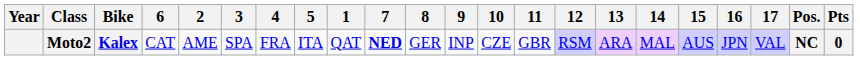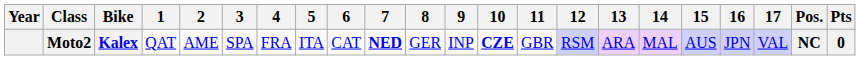 <table class="wikitable" style="text-align:center">
 <tr>
 <th>Year</th>
 <th>Class</th>
 <th>Bike</th>
-<th>6</th>
+<th>1</th>
 <th>2</th>
 <th>3</th>
 <th>4</th>
 <th>5</th>
-<th>1</th>
+<th>6</th>
 <th>7</th>
 <th>8</th>
 <th>9</th>
 <th>10</th>
 <th>11</th>
 <th>12</th>
 <th>13</th>
 <th>14</th>
 <th>15</th>
 <th>16</th>
 <th>17</th>
 <th>Pos.</th>
 <th>Pts</th>
 </tr>
 <tr>
 <th></th>
 <th>Moto2</th>
 <th><a href='#'>Kalex</a></th>
-<td><a href='#'>CAT</a></td>
+<td><a href='#'>QAT</a></td>
 <td><a href='#'>AME</a></td>
 <td><a href='#'>SPA</a></td>
 <td><a href='#'>FRA</a></td>
 <td><a href='#'>ITA</a></td>
-<td><a href='#'>QAT</a></td>
+<td><a href='#'>CAT</a></td>
 <td><strong><a href='#'>NED</a></strong></td>
 <td><a href='#'>GER</a></td>
 <td><a href='#'>INP</a></td>
-<td><a href='#'>CZE</a></td>
+<td><strong><a href='#'>CZE</a></strong></td>
 <td><a href='#'>GBR</a></td>
 <td style="background:#cfcfff;"><a href='#'>RSM</a><br></td>
 <td style="background:#efcfff;"><a href='#'>ARA</a><br></td>
 <td style="background:#efcfff;"><a href='#'>MAL</a><br></td>
 <td style="background:#cfcfff;"><a href='#'>AUS</a><br></td>
 <td style="background:#cfcfff;"><a href='#'>JPN</a><br></td>
 <td style="background:#cfcfff;"><a href='#'>VAL</a><br></td>
 <th>NC</th>
 <th>0</th>
 </tr>
 </table>
